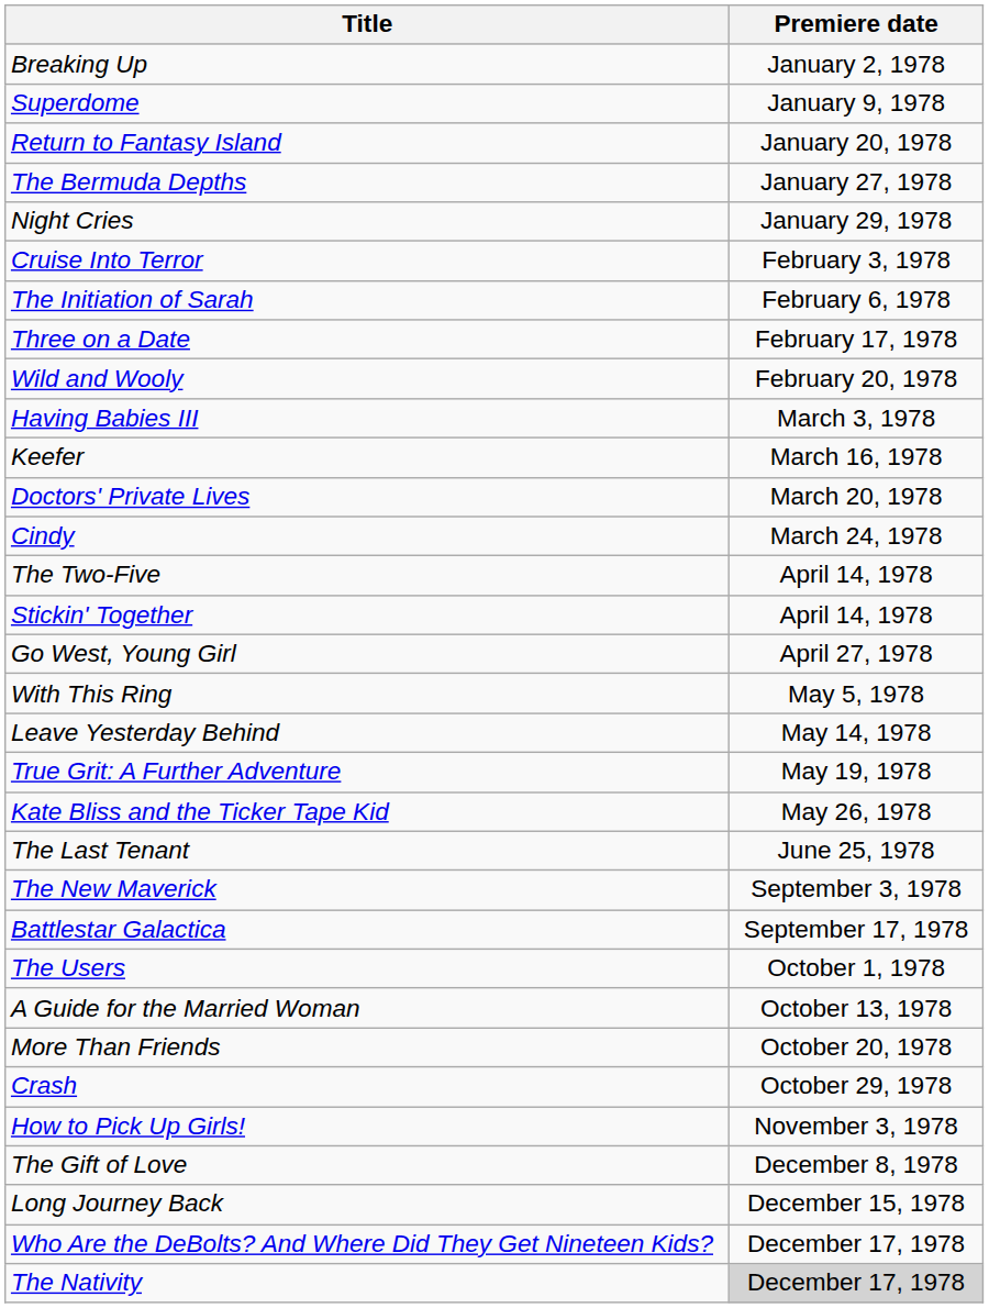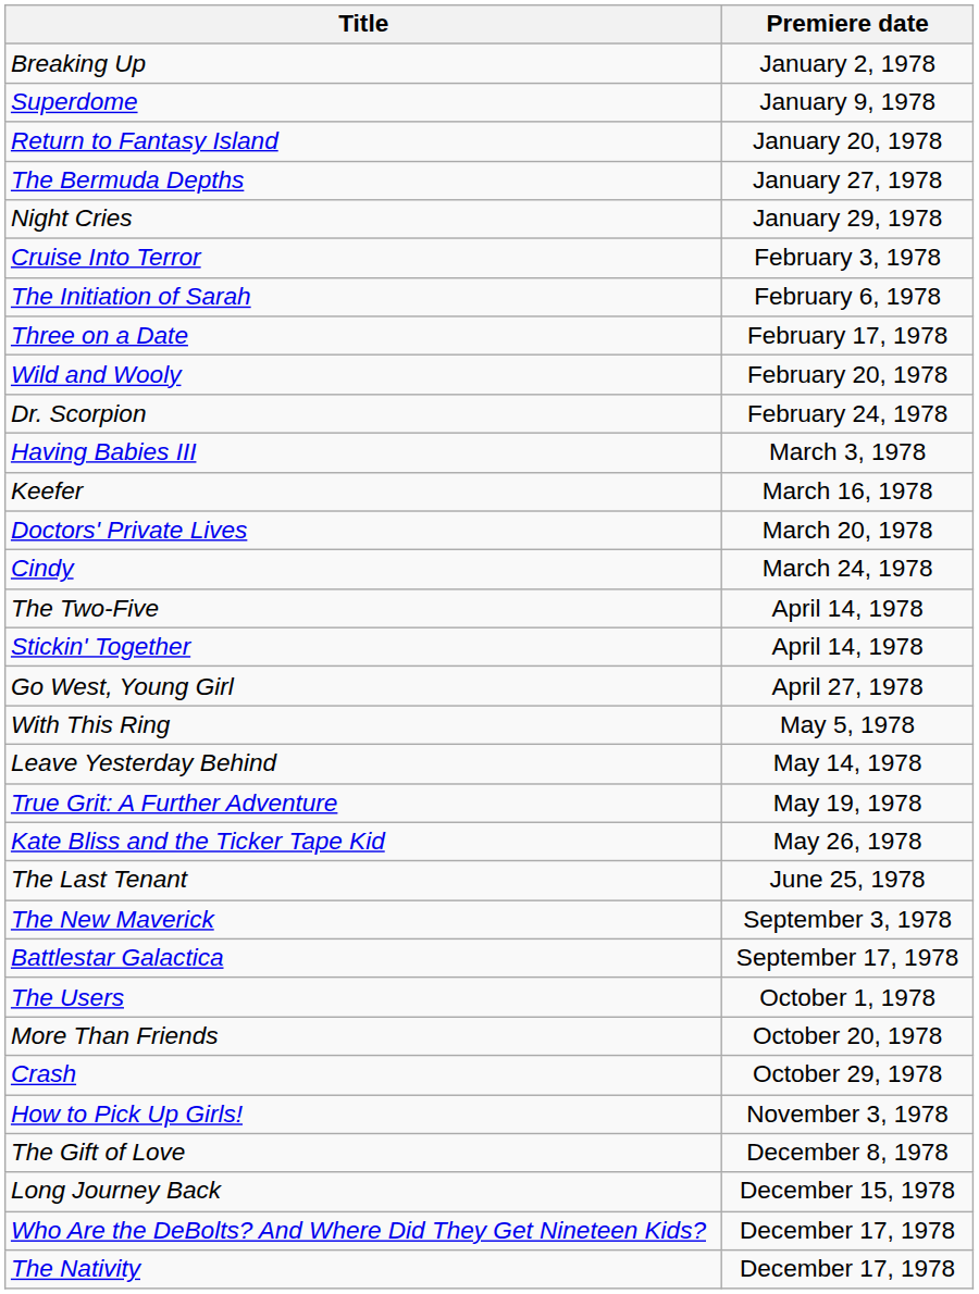 <table class="wikitable plainrowheaders sortable" style="width:50%;text-align:center;">
 <tr>
 <th scope="col" style="width:40%;">Title</th>
 <th scope="col" style="width:14%;">Premiere date</th>
 </tr>
 <tr>
 <td scope="row" style="text-align:left;"><em>Breaking Up</em></td>
 <td>January 2, 1978</td>
 </tr>
 <tr>
 <td scope="row" style="text-align:left;"><em><a href='#'>Superdome</a></em></td>
 <td>January 9, 1978</td>
 </tr>
 <tr>
 <td scope="row" style="text-align:left;"><em><a href='#'>Return to Fantasy Island</a></em></td>
 <td>January 20, 1978</td>
 </tr>
 <tr>
 <td scope="row" style="text-align:left;"><em><a href='#'>The Bermuda Depths</a></em></td>
 <td>January 27, 1978</td>
 </tr>
 <tr>
 <td scope="row" style="text-align:left;"><em>Night Cries</em></td>
 <td>January 29, 1978</td>
 </tr>
 <tr>
 <td scope="row" style="text-align:left;"><em><a href='#'>Cruise Into Terror</a></em></td>
 <td>February 3, 1978</td>
 </tr>
 <tr>
 <td scope="row" style="text-align:left;"><em><a href='#'>The Initiation of Sarah</a></em></td>
 <td>February 6, 1978</td>
 </tr>
 <tr>
 <td scope="row" style="text-align:left;"><em><a href='#'>Three on a Date</a></em></td>
 <td>February 17, 1978</td>
 </tr>
 <tr>
 <td scope="row" style="text-align:left;"><em><a href='#'>Wild and Wooly</a></em></td>
 <td>February 20, 1978</td>
+</tr>
+<tr>
+<td scope="row" style="text-align:left;"><em>Dr. Scorpion</em></td>
+<td>February 24, 1978</td>
 </tr>
 <tr>
 <td scope="row" style="text-align:left;"><em><a href='#'>Having Babies III</a></em></td>
 <td>March 3, 1978</td>
 </tr>
 <tr>
 <td scope="row" style="text-align:left;"><em>Keefer</em></td>
 <td>March 16, 1978</td>
 </tr>
 <tr>
 <td scope="row" style="text-align:left;"><em><a href='#'>Doctors' Private Lives</a></em></td>
 <td>March 20, 1978</td>
 </tr>
 <tr>
 <td scope="row" style="text-align:left;"><em><a href='#'>Cindy</a></em></td>
 <td>March 24, 1978</td>
 </tr>
 <tr>
 <td scope="row" style="text-align:left;"><em>The Two-Five</em></td>
 <td>April 14, 1978</td>
 </tr>
 <tr>
 <td scope="row" style="text-align:left;"><em><a href='#'>Stickin' Together</a></em></td>
 <td>April 14, 1978</td>
 </tr>
 <tr>
 <td scope="row" style="text-align:left;"><em>Go West, Young Girl</em></td>
 <td>April 27, 1978</td>
 </tr>
 <tr>
 <td scope="row" style="text-align:left;"><em>With This Ring</em></td>
 <td>May 5, 1978</td>
 </tr>
 <tr>
 <td scope="row" style="text-align:left;"><em>Leave Yesterday Behind</em></td>
 <td>May 14, 1978</td>
 </tr>
 <tr>
 <td scope="row" style="text-align:left;"><em><a href='#'>True Grit: A Further Adventure</a></em></td>
 <td>May 19, 1978</td>
 </tr>
 <tr>
 <td scope="row" style="text-align:left;"><em><a href='#'>Kate Bliss and the Ticker Tape Kid</a></em></td>
 <td>May 26, 1978</td>
 </tr>
 <tr>
 <td scope="row" style="text-align:left;"><em>The Last Tenant</em></td>
 <td>June 25, 1978</td>
 </tr>
 <tr>
 <td scope="row" style="text-align:left;"><em><a href='#'>The New Maverick</a></em></td>
 <td>September 3, 1978</td>
 </tr>
 <tr>
 <td scope="row" style="text-align:left;"><em><a href='#'>Battlestar Galactica</a></em></td>
 <td>September 17, 1978</td>
 </tr>
 <tr>
 <td scope="row" style="text-align:left;"><em><a href='#'>The Users</a></em></td>
 <td>October 1, 1978</td>
 </tr>
 <tr>
-<td scope="row" style="text-align:left;"><em>A Guide for the Married Woman</em></td>
-<td>October 13, 1978</td>
-</tr>
-<tr>
 <td scope="row" style="text-align:left;"><em>More Than Friends</em></td>
 <td>October 20, 1978</td>
 </tr>
 <tr>
 <td scope="row" style="text-align:left;"><em><a href='#'>Crash</a></em></td>
 <td>October 29, 1978</td>
 </tr>
 <tr>
 <td scope="row" style="text-align:left;"><em><a href='#'>How to Pick Up Girls!</a></em></td>
 <td>November 3, 1978</td>
 </tr>
 <tr>
 <td scope="row" style="text-align:left;"><em>The Gift of Love</em></td>
 <td>December 8, 1978</td>
 </tr>
 <tr>
 <td scope="row" style="text-align:left;"><em>Long Journey Back</em></td>
 <td>December 15, 1978</td>
 </tr>
 <tr>
 <td scope="row" style="text-align:left;"><em><a href='#'>Who Are the DeBolts? And Where Did They Get Nineteen Kids?</a></em></td>
 <td>December 17, 1978</td>
 </tr>
 <tr>
 <td scope="row" style="text-align:left;"><em><a href='#'>The Nativity</a></em></td>
-<td style="background: lightgrey;">December 17, 1978</td>
+<td>December 17, 1978</td>
 </tr>
 </table>
